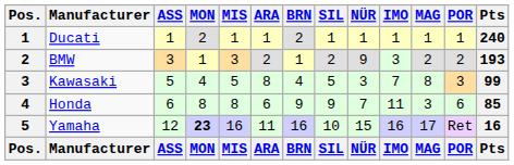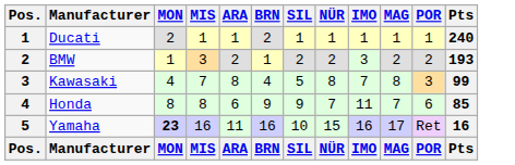 <table class="wikitable" style="font-size: 85%; text-align: center">
 <tr valign="top">
 <th valign="middle">Pos.</th>
 <th valign="middle">Manufacturer</th>
-<th><a href='#'>ASS</a><br></th>
 <th><a href='#'>MON</a><br></th>
 <th><a href='#'>MIS</a><br></th>
 <th><a href='#'>ARA</a><br></th>
 <th><a href='#'>BRN</a><br></th>
 <th><a href='#'>SIL</a><br></th>
 <th><a href='#'>NÜR</a><br></th>
 <th><a href='#'>IMO</a><br></th>
 <th><a href='#'>MAG</a><br></th>
 <th><a href='#'>POR</a><br></th>
 <th valign="middle">Pts</th>
 </tr>
 <tr>
 <th>1</th>
 <td align=left> <a href='#'>Ducati</a></td>
-<td style="background:#ffffbf;">1</td>
 <td style="background:#dfdfdf;">2</td>
 <td style="background:#ffffbf;">1</td>
 <td style="background:#ffffbf;">1</td>
 <td style="background:#dfdfdf;">2</td>
 <td style="background:#ffffbf;">1</td>
 <td style="background:#ffffbf;">1</td>
 <td style="background:#ffffbf;">1</td>
 <td style="background:#ffffbf;">1</td>
 <td style="background:#ffffbf;">1</td>
 <th>240</th>
 </tr>
 <tr>
 <th>2</th>
 <td align=left> <a href='#'>BMW</a></td>
-<td style="background:#ffdf9f;">3</td>
 <td style="background:#ffffbf;">1</td>
 <td style="background:#ffdf9f;">3</td>
 <td style="background:#dfdfdf;">2</td>
 <td style="background:#ffffbf;">1</td>
 <td style="background:#dfdfdf;">2</td>
-<td style="background:#dfdfdf;">9</td>
+<td style="background:#dfdfdf;">2</td>
 <td style="background:#dfffdf;">3</td>
 <td style="background:#dfdfdf;">2</td>
 <td style="background:#dfdfdf;">2</td>
 <th>193</th>
 </tr>
 <tr>
 <th>3</th>
 <td align=left> <a href='#'>Kawasaki</a></td>
-<td style="background:#dfffdf;">5</td>
+<td style="background:#dfffdf;">4</td>
+<td style="background:#dfffdf;">7</td>
+<td style="background:#dfffdf;">8</td>
 <td style="background:#dfffdf;">4</td>
 <td style="background:#dfffdf;">5</td>
 <td style="background:#dfffdf;">8</td>
-<td style="background:#dfffdf;">4</td>
-<td style="background:#dfffdf;">5</td>
-<td style="background:#dfffdf;">3</td>
 <td style="background:#dfffdf;">7</td>
 <td style="background:#dfffdf;">8</td>
 <td style="background:#ffdf9f;">3</td>
 <th>99</th>
 </tr>
 <tr>
 <th>4</th>
 <td align=left> <a href='#'>Honda</a></td>
-<td style="background:#dfffdf;">6</td>
 <td style="background:#dfffdf;">8</td>
 <td style="background:#dfffdf;">8</td>
 <td style="background:#dfffdf;">6</td>
 <td style="background:#dfffdf;">9</td>
 <td style="background:#dfffdf;">9</td>
 <td style="background:#dfffdf;">7</td>
 <td style="background:#dfffdf;">11</td>
-<td style="background:#dfffdf;">3</td>
+<td style="background:#dfffdf;">7</td>
 <td style="background:#dfffdf;">6</td>
 <th>85</th>
 </tr>
 <tr>
 <th>5</th>
 <td align=left> <a href='#'>Yamaha</a></td>
-<td style="background:#dfffdf;">12</td>
 <td style="background:#cfcfff;"><strong>23</strong></td>
 <td style="background:#cfcfff;">16</td>
 <td style="background:#dfffdf;">11</td>
 <td style="background:#cfcfff;">16</td>
 <td style="background:#dfffdf;">10</td>
 <td style="background:#dfffdf;">15</td>
 <td style="background:#cfcfff;">16</td>
 <td style="background:#cfcfff;">17</td>
 <td style="background:#efcfff;">Ret</td>
 <th>16</th>
 </tr>
 <tr valign="top">
 <th valign="middle">Pos.</th>
 <th valign="middle">Manufacturer</th>
-<th><a href='#'>ASS</a><br></th>
 <th><a href='#'>MON</a><br></th>
 <th><a href='#'>MIS</a><br></th>
 <th><a href='#'>ARA</a><br></th>
 <th><a href='#'>BRN</a><br></th>
 <th><a href='#'>SIL</a><br></th>
 <th><a href='#'>NÜR</a><br></th>
 <th><a href='#'>IMO</a><br></th>
 <th><a href='#'>MAG</a><br></th>
 <th><a href='#'>POR</a><br></th>
 <th valign="middle">Pts</th>
 </tr>
 </table>
